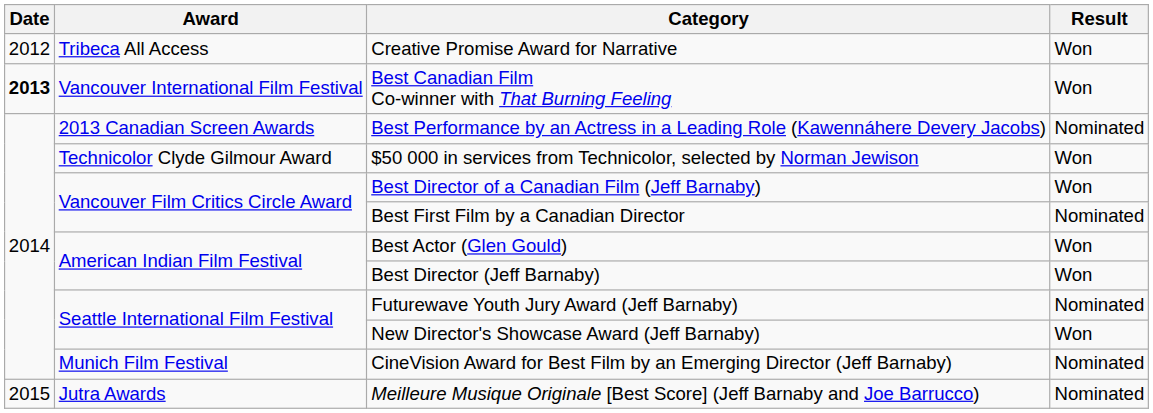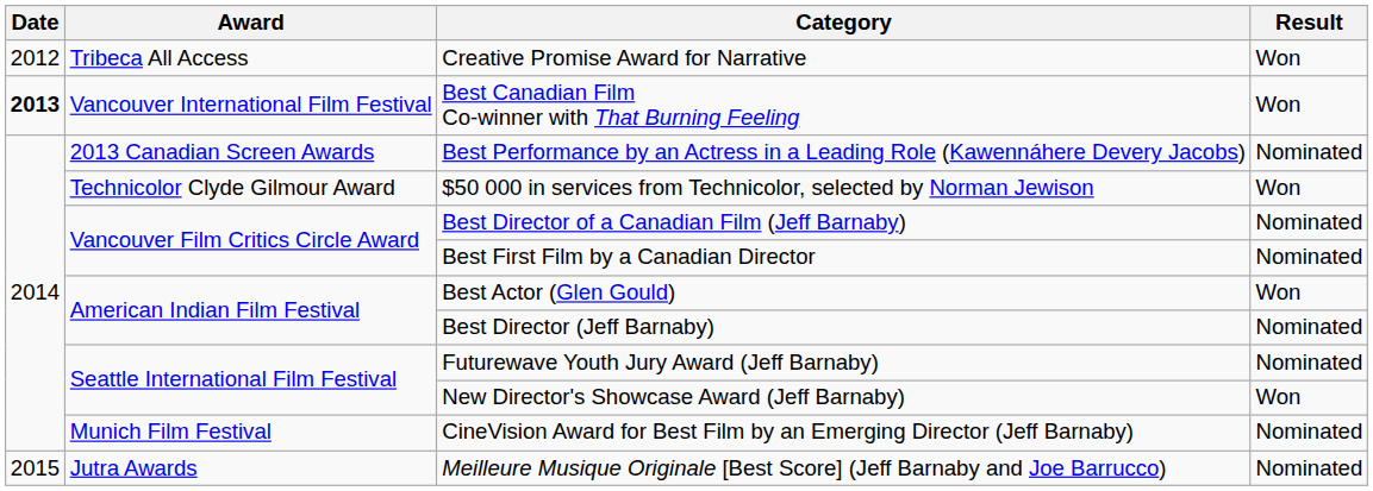 <table class="wikitable">
 <tr>
 <th>Date</th>
 <th>Award</th>
 <th>Category</th>
 <th>Result</th>
 </tr>
 <tr>
 <td>2012</td>
 <td><a href='#'>Tribeca</a> All Access</td>
 <td>Creative Promise Award for Narrative</td>
 <td>Won</td>
 </tr>
 <tr>
 <td><strong>2013</strong></td>
 <td><a href='#'>Vancouver International Film Festival</a></td>
 <td><a href='#'>Best Canadian Film</a><br>Co-winner with <em><a href='#'>That Burning Feeling</a></em></td>
 <td>Won</td>
 </tr>
 <tr>
 <td rowspan="9">2014</td>
 <td><a href='#'>2013 Canadian Screen Awards</a></td>
 <td><a href='#'>Best Performance by an Actress in a Leading Role</a> (<a href='#'>Kawennáhere Devery Jacobs</a>)</td>
 <td>Nominated</td>
 </tr>
 <tr>
 <td><a href='#'>Technicolor</a> Clyde Gilmour Award</td>
 <td>$50 000 in services from Technicolor, selected by <a href='#'>Norman Jewison</a></td>
 <td>Won</td>
 </tr>
 <tr>
 <td rowspan="2"><a href='#'>Vancouver Film Critics Circle Award</a></td>
 <td><a href='#'>Best Director of a Canadian Film</a> (<a href='#'>Jeff Barnaby</a>)</td>
-<td>Won</td>
+<td>Nominated</td>
 </tr>
 <tr>
 <td>Best First Film by a Canadian Director</td>
 <td>Nominated</td>
 </tr>
 <tr>
 <td rowspan="2"><a href='#'>American Indian Film Festival</a></td>
 <td>Best Actor (<a href='#'>Glen Gould</a>)</td>
 <td>Won</td>
 </tr>
 <tr>
 <td>Best Director (Jeff Barnaby)</td>
-<td>Won</td>
+<td>Nominated</td>
 </tr>
 <tr>
 <td rowspan="2"><a href='#'>Seattle International Film Festival</a></td>
 <td>Futurewave Youth Jury Award (Jeff Barnaby)</td>
 <td>Nominated</td>
 </tr>
 <tr>
 <td>New Director's Showcase Award (Jeff Barnaby)</td>
 <td>Won</td>
 </tr>
 <tr>
 <td><a href='#'>Munich Film Festival</a></td>
 <td>CineVision Award for Best Film by an Emerging Director (Jeff Barnaby)</td>
 <td>Nominated</td>
 </tr>
 <tr>
 <td>2015</td>
 <td><a href='#'>Jutra Awards</a></td>
 <td><em>Meilleure Musique Originale</em> [Best Score] (Jeff Barnaby and <a href='#'>Joe Barrucco</a>)</td>
 <td>Nominated</td>
 </tr>
 </table>
